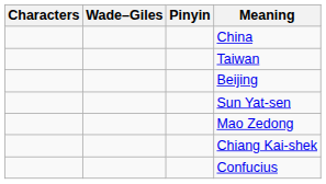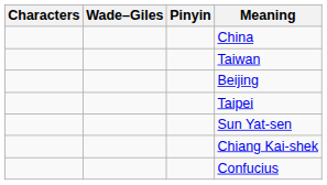 <table class="wikitable">
 <tr>
 <th>Characters</th>
 <th>Wade–Giles</th>
 <th>Pinyin</th>
 <th>Meaning</th>
 </tr>
 <tr>
 <td></td>
 <td></td>
 <td></td>
 <td><a href='#'>China</a></td>
 </tr>
 <tr>
 <td></td>
 <td></td>
 <td></td>
 <td><a href='#'>Taiwan</a></td>
 </tr>
 <tr>
 <td></td>
 <td></td>
 <td></td>
 <td><a href='#'>Beijing</a></td>
 </tr>
 <tr>
 <td></td>
 <td></td>
 <td></td>
-<td><a href='#'>Sun Yat-sen</a></td>
+<td><a href='#'>Taipei</a></td>
 </tr>
 <tr>
 <td></td>
 <td></td>
 <td></td>
-<td><a href='#'>Mao Zedong</a></td>
+<td><a href='#'>Sun Yat-sen</a></td>
 </tr>
 <tr>
 <td nowrap></td>
 <td nowrap></td>
 <td></td>
 <td><a href='#'>Chiang Kai-shek</a></td>
 </tr>
 <tr>
 <td></td>
 <td></td>
 <td></td>
 <td><a href='#'>Confucius</a></td>
 </tr>
 </table>
